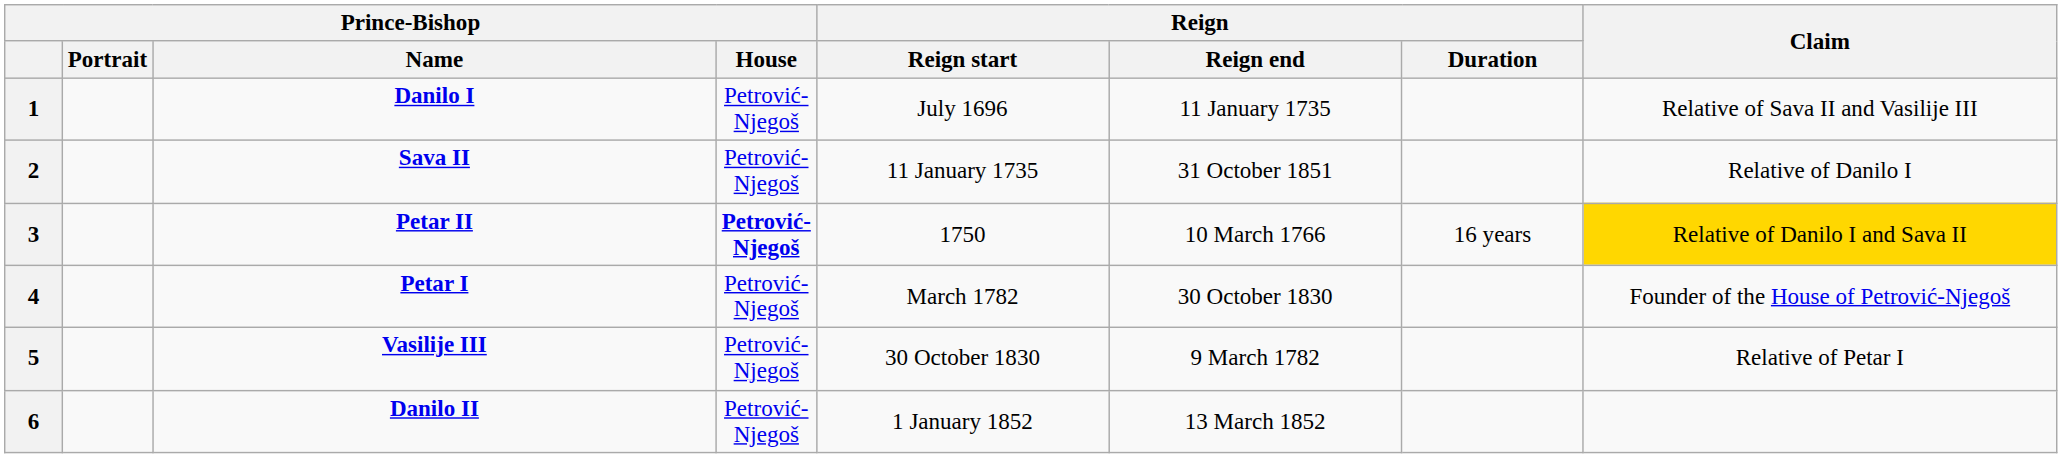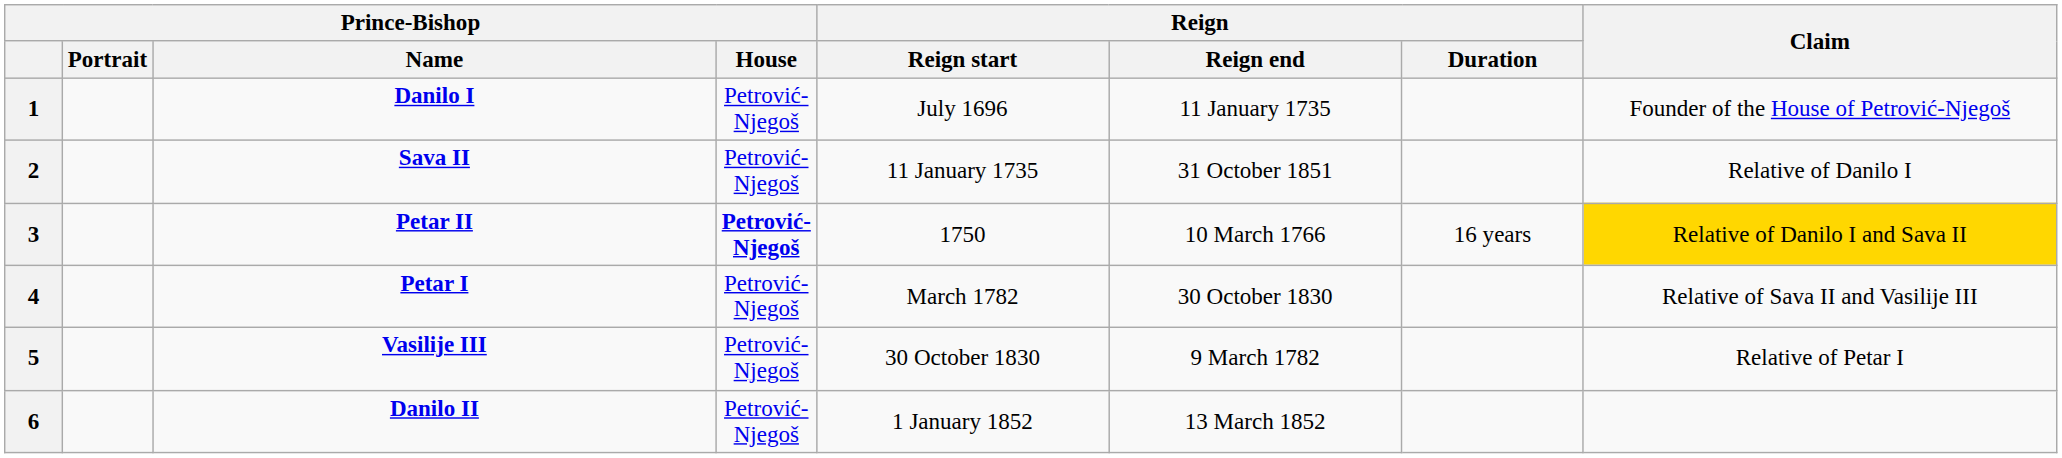 <table class="wikitable" style="text-align:center; width:90%">
 <tr>
 <th width=35% colspan=4>Prince-Bishop</th>
 <th width=40% colspan=3>Reign</th>
 <th width=25% rowspan=2>Claim</th>
 </tr>
 <tr>
 <th width=3%></th>
 <th>Portrait</th>
 <th width=30%>Name<br></th>
 <th>House</th>
 <th>Reign start</th>
 <th>Reign end</th>
 <th>Duration</th>
 </tr>
 <tr>
 <th>1</th>
 <td></td>
 <td><strong><a href='#'>Danilo I</a></strong><br><br></td>
 <td><a href='#'>Petrović-Njegoš</a></td>
 <td>July 1696</td>
 <td>11 January 1735</td>
 <td></td>
-<td>Relative of Sava II and Vasilije III</td>
+<td>Founder of the <a href='#'>House of Petrović-Njegoš</a></td>
 </tr>
 <tr>
 <th>2</th>
 <td></td>
 <td><strong><a href='#'>Sava II</a></strong><br><br></td>
 <td><a href='#'>Petrović-Njegoš</a></td>
 <td>11 January 1735</td>
 <td>31 October 1851</td>
 <td></td>
 <td>Relative of Danilo I<br></td>
 </tr>
 <tr>
 <th>3</th>
 <td></td>
 <td><strong><a href='#'>Petar II</a></strong><br><br></td>
 <td><strong><a href='#'>Petrović-Njegoš</a></strong></td>
 <td>1750</td>
 <td>10 March 1766</td>
 <td>16 years</td>
 <td style="background: gold;">Relative of Danilo I and Sava II<br></td>
 </tr>
 <tr>
 <th>4</th>
 <td></td>
 <td><strong><a href='#'>Petar I</a></strong><br><br></td>
 <td><a href='#'>Petrović-Njegoš</a></td>
 <td>March 1782</td>
 <td>30 October 1830</td>
 <td></td>
-<td>Founder of the <a href='#'>House of Petrović-Njegoš</a></td>
+<td>Relative of Sava II and Vasilije III</td>
 </tr>
 <tr>
 <th>5</th>
 <td></td>
 <td><strong><a href='#'>Vasilije III</a></strong><br><br></td>
 <td><a href='#'>Petrović-Njegoš</a></td>
 <td>30 October 1830</td>
 <td>9 March 1782</td>
 <td></td>
 <td>Relative of Petar I</td>
 </tr>
 <tr>
 <th>6</th>
 <td></td>
 <td><strong><a href='#'>Danilo II</a></strong><br><br></td>
 <td><a href='#'>Petrović-Njegoš</a></td>
 <td>1 January 1852</td>
 <td>13 March 1852</td>
 <td></td>
 <td></td>
 </tr>
 </table>
